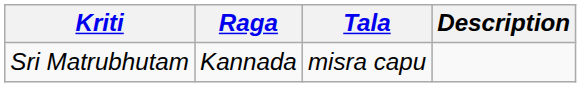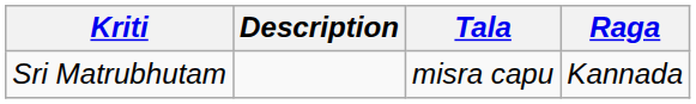 <table class="wikitable">
 <tr>
 <th><em><a href='#'>Kriti</a></em></th>
+<th><em>Description</em></th>
+<th><em><a href='#'>Tala</a></em></th>
 <th><em><a href='#'>Raga</a></em></th>
-<th><em><a href='#'>Tala</a></em></th>
-<th><em>Description</em></th>
 </tr>
 <tr>
 <td><em>Sri Matrubhutam</em></td>
+<td></td>
+<td><em>misra capu</em></td>
 <td><em>Kannada</em></td>
-<td><em>misra capu</em></td>
-<td></td>
 </tr>
 </table>
